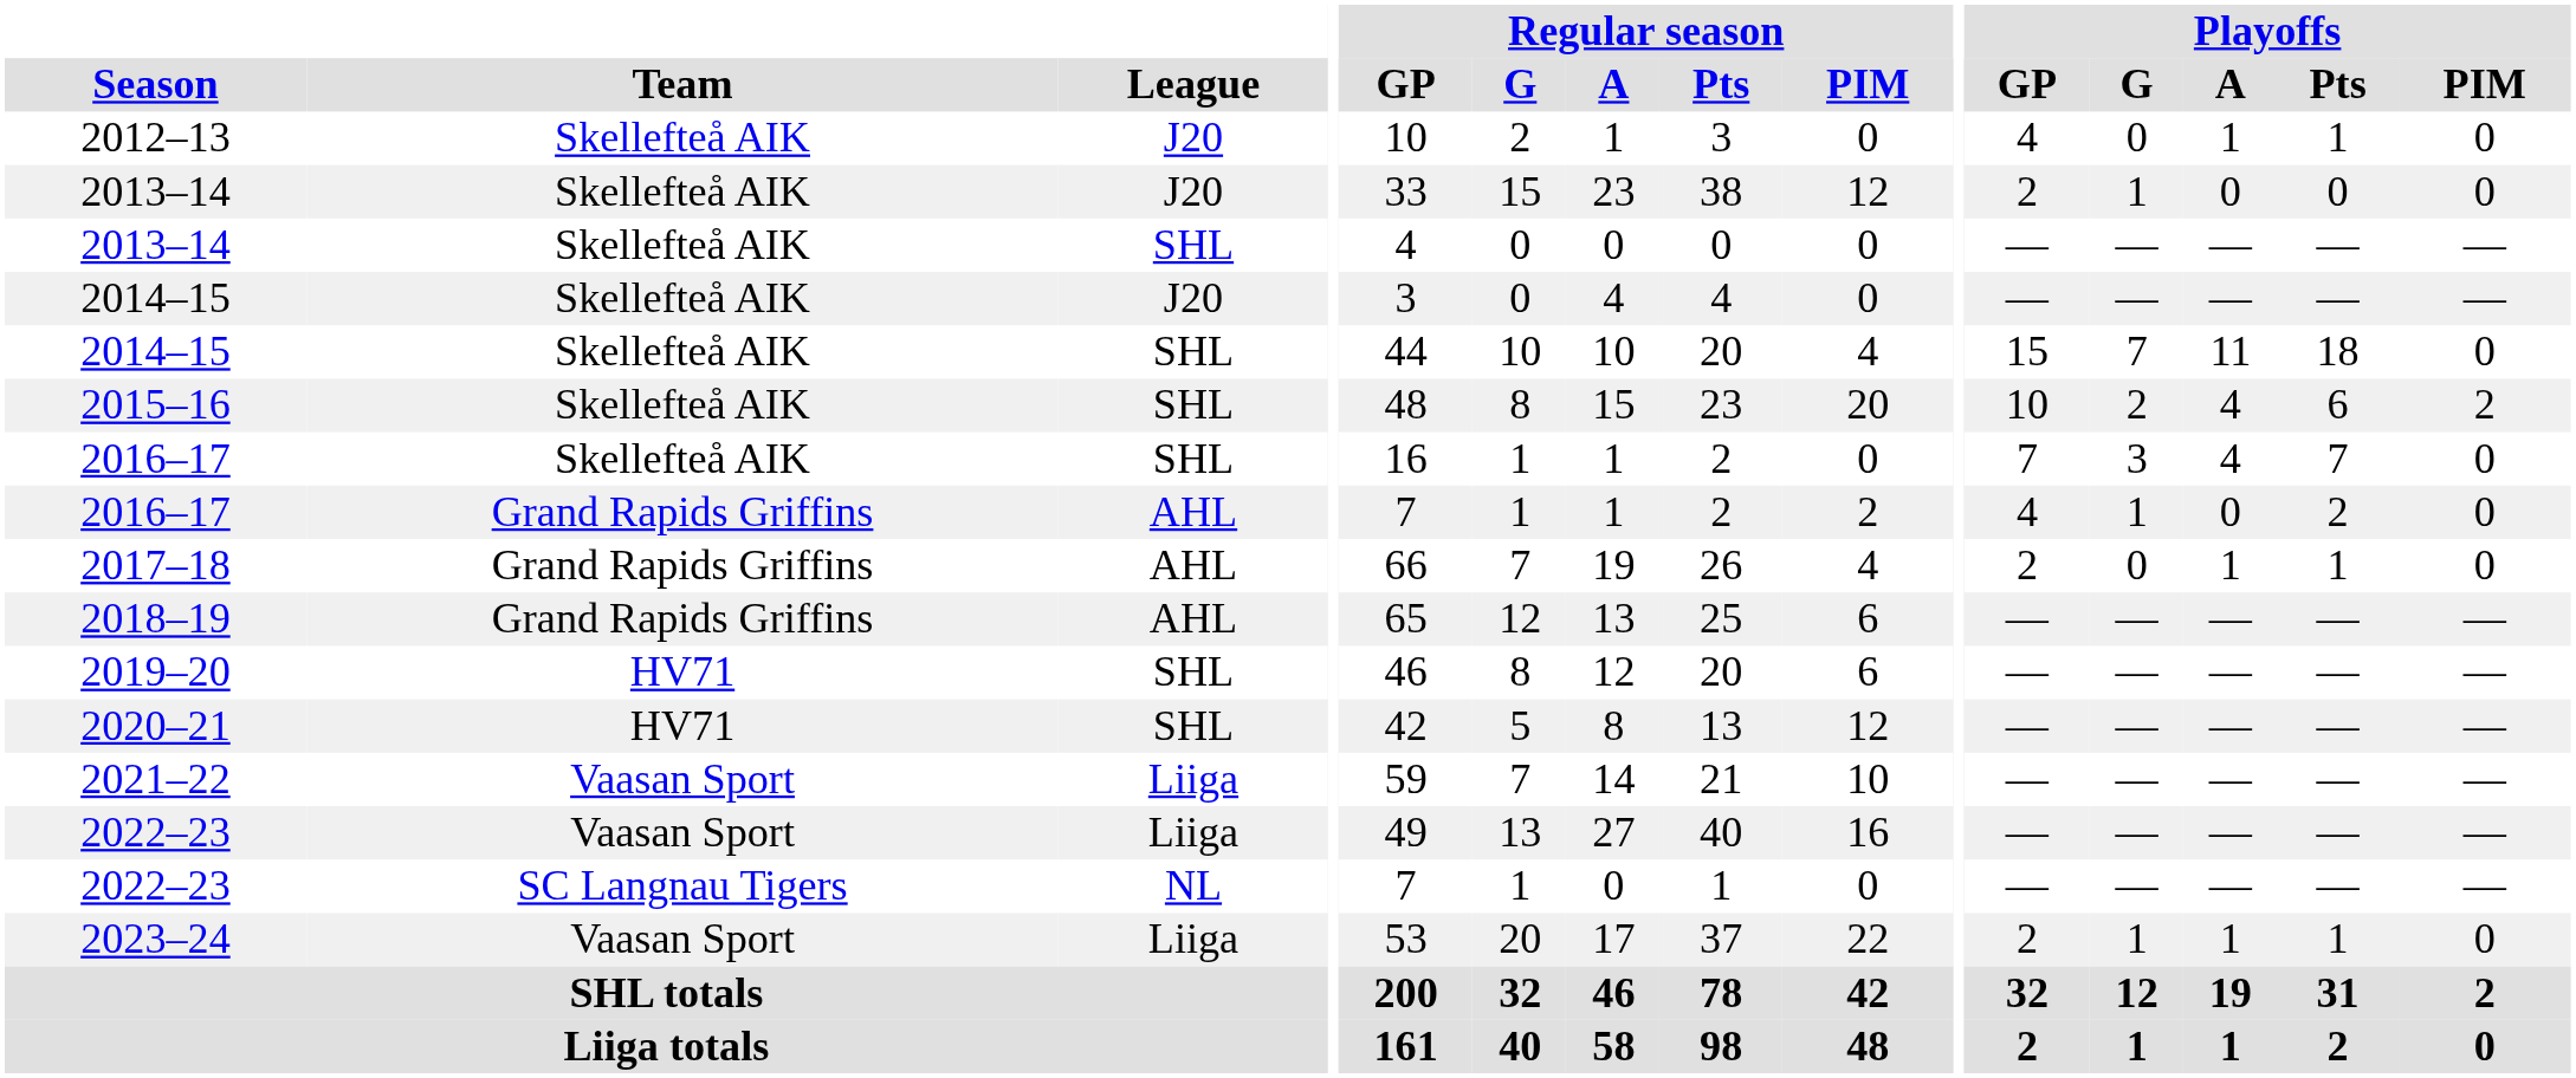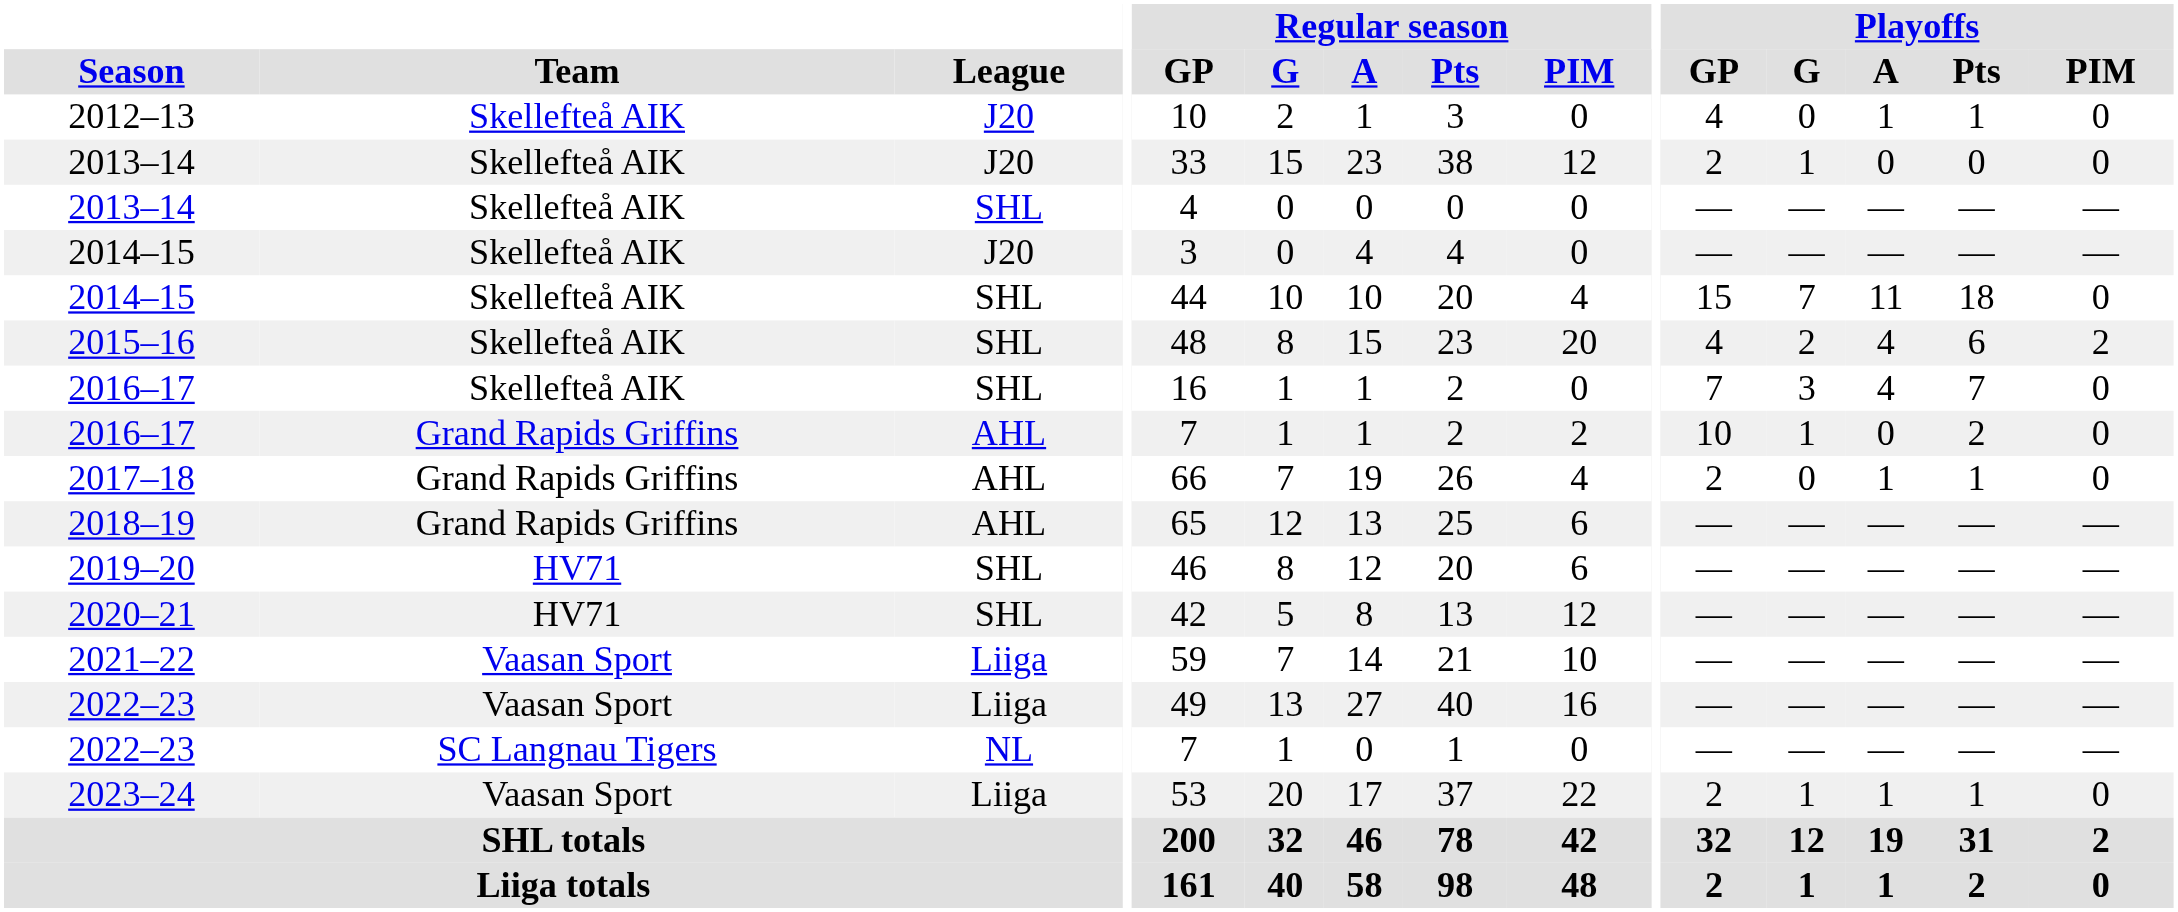 <table border="0" cellpadding="1" cellspacing="0" style="text-align:center; width:60em">
 <tr bgcolor="#e0e0e0">
 <th colspan="3" bgcolor="#ffffff"></th>
 <th rowspan="99" bgcolor="#ffffff"></th>
 <th colspan="5"><a href='#'>Regular season</a></th>
 <th rowspan="99" bgcolor="#ffffff"></th>
 <th colspan="5"><a href='#'>Playoffs</a></th>
 </tr>
 <tr bgcolor="#e0e0e0">
 <th><a href='#'>Season</a></th>
 <th>Team</th>
 <th>League</th>
 <th>GP</th>
 <th><a href='#'>G</a></th>
 <th><a href='#'>A</a></th>
 <th><a href='#'>Pts</a></th>
 <th><a href='#'>PIM</a></th>
 <th>GP</th>
 <th>G</th>
 <th>A</th>
 <th>Pts</th>
 <th>PIM</th>
 </tr>
 <tr ALIGN="center">
 <td>2012–13</td>
 <td><a href='#'>Skellefteå AIK</a></td>
 <td><a href='#'>J20</a></td>
 <td>10</td>
 <td>2</td>
 <td>1</td>
 <td>3</td>
 <td>0</td>
 <td>4</td>
 <td>0</td>
 <td>1</td>
 <td>1</td>
 <td>0</td>
 </tr>
 <tr ALIGN="center" bgcolor="#f0f0f0">
 <td>2013–14</td>
 <td>Skellefteå AIK</td>
 <td>J20</td>
 <td>33</td>
 <td>15</td>
 <td>23</td>
 <td>38</td>
 <td>12</td>
 <td>2</td>
 <td>1</td>
 <td>0</td>
 <td>0</td>
 <td>0</td>
 </tr>
 <tr ALIGN="center">
 <td><a href='#'>2013–14</a></td>
 <td>Skellefteå AIK</td>
 <td><a href='#'>SHL</a></td>
 <td>4</td>
 <td>0</td>
 <td>0</td>
 <td>0</td>
 <td>0</td>
 <td>—</td>
 <td>—</td>
 <td>—</td>
 <td>—</td>
 <td>—</td>
 </tr>
 <tr ALIGN="center" bgcolor="#f0f0f0">
 <td>2014–15</td>
 <td>Skellefteå AIK</td>
 <td>J20</td>
 <td>3</td>
 <td>0</td>
 <td>4</td>
 <td>4</td>
 <td>0</td>
 <td>—</td>
 <td>—</td>
 <td>—</td>
 <td>—</td>
 <td>—</td>
 </tr>
 <tr ALIGN="center">
 <td><a href='#'>2014–15</a></td>
 <td>Skellefteå AIK</td>
 <td>SHL</td>
 <td>44</td>
 <td>10</td>
 <td>10</td>
 <td>20</td>
 <td>4</td>
 <td>15</td>
 <td>7</td>
 <td>11</td>
 <td>18</td>
 <td>0</td>
 </tr>
 <tr ALIGN="center" bgcolor="#f0f0f0">
 <td><a href='#'>2015–16</a></td>
 <td>Skellefteå AIK</td>
 <td>SHL</td>
 <td>48</td>
 <td>8</td>
 <td>15</td>
 <td>23</td>
 <td>20</td>
-<td>10</td>
+<td>4</td>
 <td>2</td>
 <td>4</td>
 <td>6</td>
 <td>2</td>
 </tr>
 <tr ALIGN="center">
 <td><a href='#'>2016–17</a></td>
 <td>Skellefteå AIK</td>
 <td>SHL</td>
 <td>16</td>
 <td>1</td>
 <td>1</td>
 <td>2</td>
 <td>0</td>
 <td>7</td>
 <td>3</td>
 <td>4</td>
 <td>7</td>
 <td>0</td>
 </tr>
 <tr ALIGN="center" bgcolor="#f0f0f0">
 <td><a href='#'>2016–17</a></td>
 <td><a href='#'>Grand Rapids Griffins</a></td>
 <td><a href='#'>AHL</a></td>
 <td>7</td>
 <td>1</td>
 <td>1</td>
 <td>2</td>
 <td>2</td>
-<td>4</td>
+<td>10</td>
 <td>1</td>
 <td>0</td>
 <td>2</td>
 <td>0</td>
 </tr>
 <tr ALIGN="center">
 <td><a href='#'>2017–18</a></td>
 <td>Grand Rapids Griffins</td>
 <td>AHL</td>
 <td>66</td>
 <td>7</td>
 <td>19</td>
 <td>26</td>
 <td>4</td>
 <td>2</td>
 <td>0</td>
 <td>1</td>
 <td>1</td>
 <td>0</td>
 </tr>
 <tr ALIGN="center" bgcolor="#f0f0f0">
 <td><a href='#'>2018–19</a></td>
 <td>Grand Rapids Griffins</td>
 <td>AHL</td>
 <td>65</td>
 <td>12</td>
 <td>13</td>
 <td>25</td>
 <td>6</td>
 <td>—</td>
 <td>—</td>
 <td>—</td>
 <td>—</td>
 <td>—</td>
 </tr>
 <tr ALIGN="center">
 <td><a href='#'>2019–20</a></td>
 <td><a href='#'>HV71</a></td>
 <td>SHL</td>
 <td>46</td>
 <td>8</td>
 <td>12</td>
 <td>20</td>
 <td>6</td>
 <td>—</td>
 <td>—</td>
 <td>—</td>
 <td>—</td>
 <td>—</td>
 </tr>
 <tr ALIGN="center" bgcolor="#f0f0f0">
 <td><a href='#'>2020–21</a></td>
 <td>HV71</td>
 <td>SHL</td>
 <td>42</td>
 <td>5</td>
 <td>8</td>
 <td>13</td>
 <td>12</td>
 <td>—</td>
 <td>—</td>
 <td>—</td>
 <td>—</td>
 <td>—</td>
 </tr>
 <tr ALIGN="center">
 <td><a href='#'>2021–22</a></td>
 <td><a href='#'>Vaasan Sport</a></td>
 <td><a href='#'>Liiga</a></td>
 <td>59</td>
 <td>7</td>
 <td>14</td>
 <td>21</td>
 <td>10</td>
 <td>—</td>
 <td>—</td>
 <td>—</td>
 <td>—</td>
 <td>—</td>
 </tr>
 <tr bgcolor="#f0f0f0">
 <td><a href='#'>2022–23</a></td>
 <td>Vaasan Sport</td>
 <td>Liiga</td>
 <td>49</td>
 <td>13</td>
 <td>27</td>
 <td>40</td>
 <td>16</td>
 <td>—</td>
 <td>—</td>
 <td>—</td>
 <td>—</td>
 <td>—</td>
 </tr>
 <tr>
 <td><a href='#'>2022–23</a></td>
 <td><a href='#'>SC Langnau Tigers</a></td>
 <td><a href='#'>NL</a></td>
 <td>7</td>
 <td>1</td>
 <td>0</td>
 <td>1</td>
 <td>0</td>
 <td>—</td>
 <td>—</td>
 <td>—</td>
 <td>—</td>
 <td>—</td>
 </tr>
 <tr bgcolor="#f0f0f0">
 <td><a href='#'>2023–24</a></td>
 <td>Vaasan Sport</td>
 <td>Liiga</td>
 <td>53</td>
 <td>20</td>
 <td>17</td>
 <td>37</td>
 <td>22</td>
 <td>2</td>
 <td>1</td>
 <td>1</td>
 <td>1</td>
 <td>0</td>
 </tr>
 <tr style="background:#e0e0e0;">
 <th colspan="3">SHL totals</th>
 <th>200</th>
 <th>32</th>
 <th>46</th>
 <th>78</th>
 <th>42</th>
 <th>32</th>
 <th>12</th>
 <th>19</th>
 <th>31</th>
 <th>2</th>
 </tr>
 <tr style="background:#e0e0e0;">
 <th colspan="3">Liiga totals</th>
 <th>161</th>
 <th>40</th>
 <th>58</th>
 <th>98</th>
 <th>48</th>
 <th>2</th>
 <th>1</th>
 <th>1</th>
 <th>2</th>
 <th>0</th>
 </tr>
 </table>
